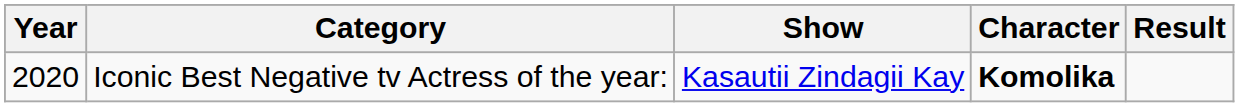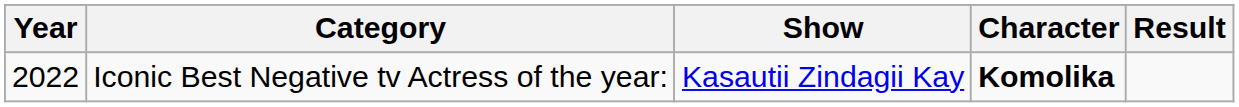 <table class="wikitable sortable">
 <tr>
 <th>Year</th>
 <th>Category</th>
 <th>Show</th>
 <th>Character</th>
 <th>Result</th>
 </tr>
 <tr>
-<td>2020</td>
+<td>2022</td>
 <td>Iconic Best Negative tv Actress of the year:</td>
 <td><a href='#'>Kasautii Zindagii Kay</a></td>
 <td><strong>Komolika</strong></td>
 <td></td>
 </tr>
 </table>
